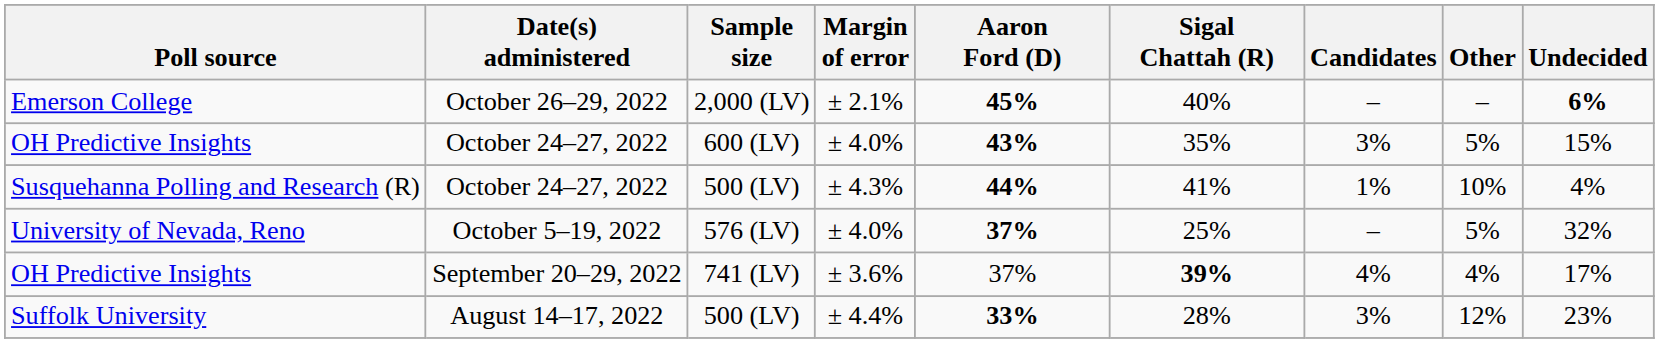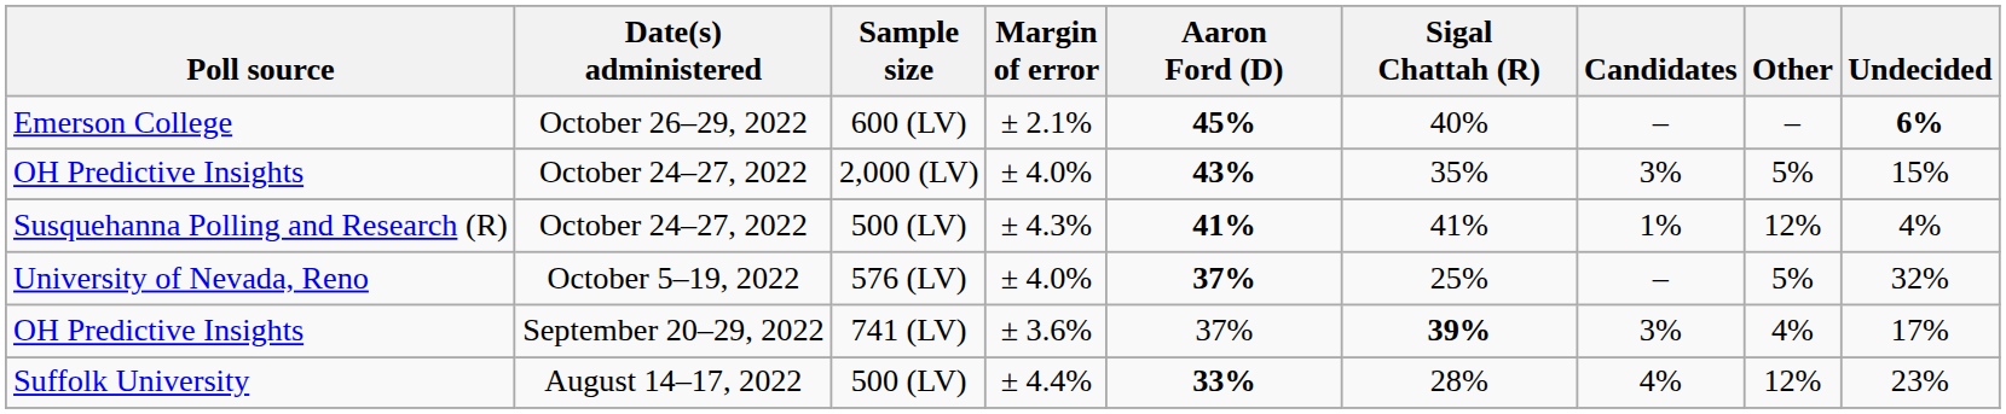 <table class="wikitable" style="font-size:90%;text-align:center;">
 <tr valign=bottom>
 <th>Poll source</th>
 <th>Date(s)<br>administered</th>
 <th>Sample<br>size</th>
 <th>Margin<br>of error</th>
 <th style="width:100px;">Aaron<br>Ford (D)</th>
 <th style="width:100px;">Sigal<br>Chattah (R)</th>
 <th><br>Candidates</th>
 <th>Other</th>
 <th>Undecided</th>
 </tr>
 <tr>
 <td style="text-align:left;"><a href='#'>Emerson College</a></td>
 <td>October 26–29, 2022</td>
-<td>2,000 (LV)</td>
+<td>600 (LV)</td>
 <td>± 2.1%</td>
 <td><strong>45%</strong></td>
 <td>40%</td>
 <td>–</td>
 <td>–</td>
 <td><strong>6%</strong></td>
 </tr>
 <tr>
 <td style="text-align:left;"><a href='#'>OH Predictive Insights</a></td>
 <td>October 24–27, 2022</td>
-<td>600 (LV)</td>
+<td>2,000 (LV)</td>
 <td>± 4.0%</td>
 <td><strong>43%</strong></td>
 <td>35%</td>
 <td>3%</td>
 <td>5%</td>
 <td>15%</td>
 </tr>
 <tr>
 <td style="text-align:left;"><a href='#'>Susquehanna Polling and Research</a> (R)</td>
 <td>October 24–27, 2022</td>
 <td>500 (LV)</td>
 <td>± 4.3%</td>
-<td><strong>44%</strong></td>
+<td><strong>41%</strong></td>
 <td>41%</td>
 <td>1%</td>
-<td>10%</td>
+<td>12%</td>
 <td>4%</td>
 </tr>
 <tr>
 <td style="text-align:left;"><a href='#'>University of Nevada, Reno</a></td>
 <td>October 5–19, 2022</td>
 <td>576 (LV)</td>
 <td>± 4.0%</td>
 <td><strong>37%</strong></td>
 <td>25%</td>
 <td>–</td>
 <td>5%</td>
 <td>32%</td>
 </tr>
 <tr>
 <td style="text-align:left;"><a href='#'>OH Predictive Insights</a></td>
 <td>September 20–29, 2022</td>
 <td>741 (LV)</td>
 <td>± 3.6%</td>
 <td>37%</td>
 <td><strong>39%</strong></td>
-<td>4%</td>
+<td>3%</td>
 <td>4%</td>
 <td>17%</td>
 </tr>
 <tr>
 <td style="text-align:left;"><a href='#'>Suffolk University</a></td>
 <td>August 14–17, 2022</td>
 <td>500 (LV)</td>
 <td>± 4.4%</td>
 <td><strong>33%</strong></td>
 <td>28%</td>
-<td>3%</td>
+<td>4%</td>
 <td>12%</td>
 <td>23%</td>
 </tr>
 </table>
